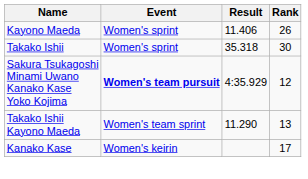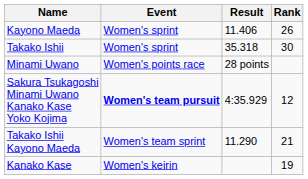 <table class="wikitable sortable">
 <tr>
 <th>Name</th>
 <th>Event</th>
 <th>Result</th>
 <th>Rank</th>
 </tr>
 <tr>
 <td><a href='#'>Kayono Maeda</a></td>
 <td><a href='#'>Women's sprint</a></td>
 <td>11.406</td>
 <td align=center>26</td>
 </tr>
 <tr>
 <td><a href='#'>Takako Ishii</a></td>
 <td><a href='#'>Women's sprint</a></td>
 <td>35.318</td>
 <td align=center>30</td>
 </tr>
 <tr>
+<td><a href='#'>Minami Uwano</a></td>
+<td><a href='#'>Women's points race</a></td>
+<td>28 points</td>
+<td align=center></td>
+</tr>
+<tr>
 <td><a href='#'>Sakura Tsukagoshi</a><br><a href='#'>Minami Uwano</a><br><a href='#'>Kanako Kase</a><br><a href='#'>Yoko Kojima</a></td>
 <td><strong><a href='#'>Women's team pursuit</a></strong></td>
 <td>4:35.929</td>
 <td align=center>12</td>
 </tr>
 <tr>
 <td><a href='#'>Takako Ishii</a><br><a href='#'>Kayono Maeda</a></td>
 <td><a href='#'>Women's team sprint</a></td>
 <td>11.290</td>
-<td align=center>13</td>
+<td align=center>21</td>
 </tr>
 <tr>
 <td><a href='#'>Kanako Kase</a></td>
 <td><a href='#'>Women's keirin</a></td>
 <td></td>
-<td align=center>17</td>
+<td align=center>19</td>
 </tr>
 </table>
